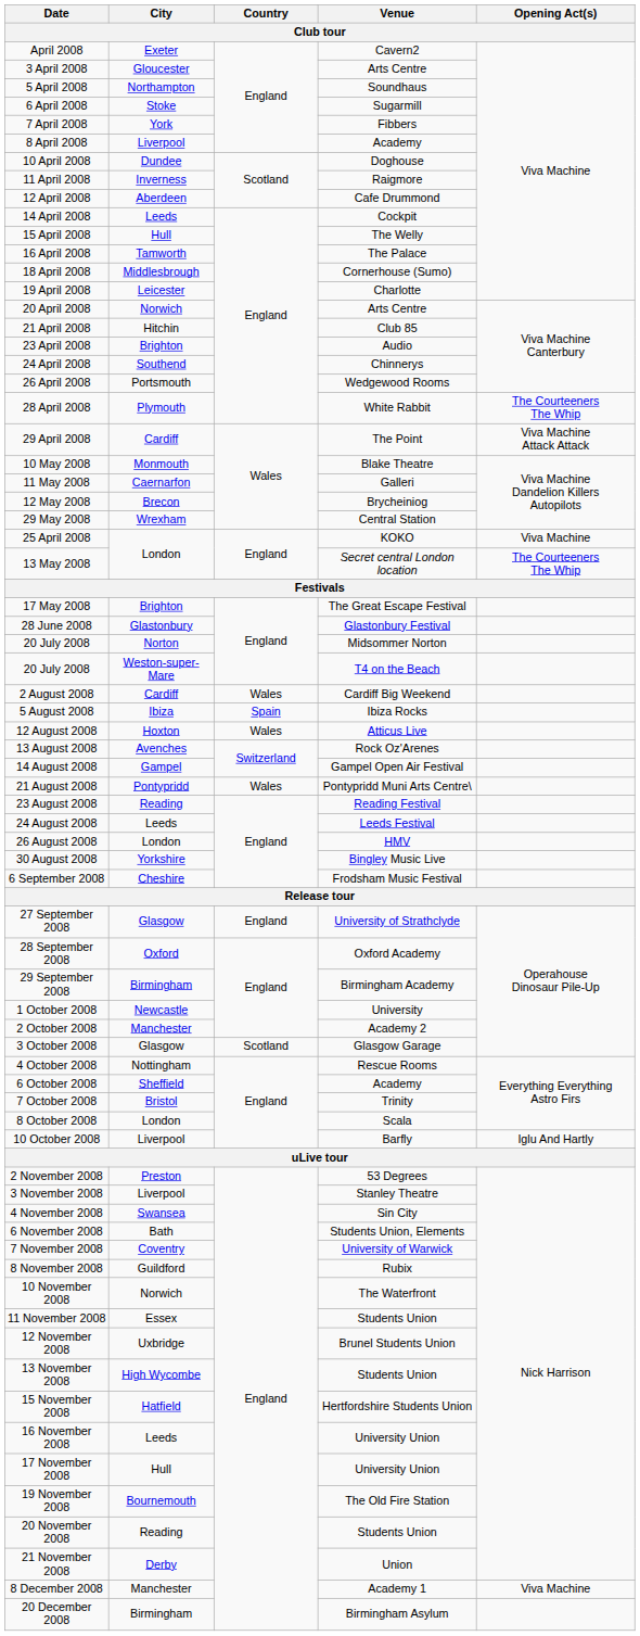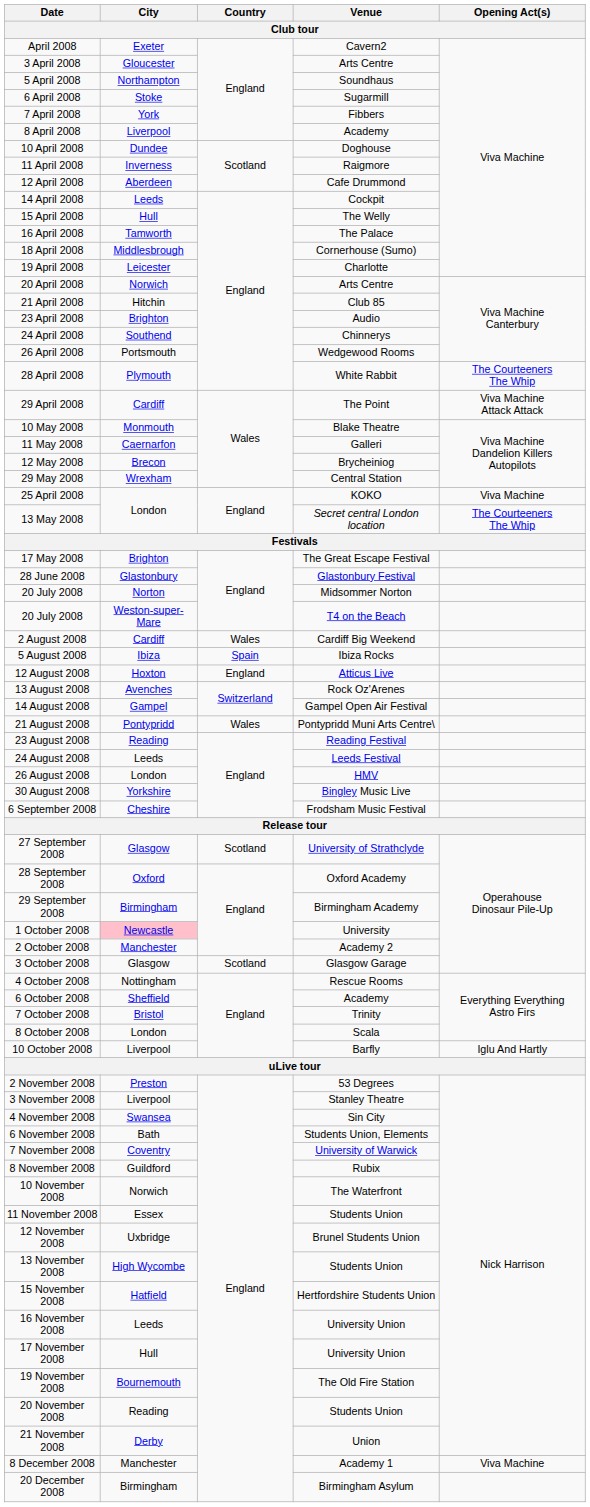 <table class="wikitable" style="text-align:center;">
 <tr>
 <th width="140">Date</th>
 <th width="140">City</th>
 <th width="140">Country</th>
 <th width="220">Venue</th>
 <th width="220">Opening Act(s)</th>
 </tr>
 <tr>
 <th colspan="5">Club tour</th>
 </tr>
 <tr>
 <td>April 2008</td>
 <td><a href='#'>Exeter</a></td>
 <td rowspan="6">England</td>
 <td>Cavern2</td>
 <td rowspan="14">Viva Machine</td>
 </tr>
 <tr>
 <td>3 April 2008</td>
 <td><a href='#'>Gloucester</a></td>
 <td>Arts Centre</td>
 </tr>
 <tr>
 <td>5 April 2008</td>
 <td><a href='#'>Northampton</a></td>
 <td>Soundhaus</td>
 </tr>
 <tr>
 <td>6 April 2008</td>
 <td><a href='#'>Stoke</a></td>
 <td>Sugarmill</td>
 </tr>
 <tr>
 <td>7 April 2008</td>
 <td><a href='#'>York</a></td>
 <td>Fibbers</td>
 </tr>
 <tr>
 <td>8 April 2008</td>
 <td><a href='#'>Liverpool</a></td>
 <td>Academy</td>
 </tr>
 <tr>
 <td>10 April 2008</td>
 <td><a href='#'>Dundee</a></td>
 <td rowspan="3">Scotland</td>
 <td>Doghouse</td>
 </tr>
 <tr>
 <td>11 April 2008</td>
 <td><a href='#'>Inverness</a></td>
 <td>Raigmore</td>
 </tr>
 <tr>
 <td>12 April 2008</td>
 <td><a href='#'>Aberdeen</a></td>
 <td>Cafe Drummond</td>
 </tr>
 <tr>
 <td>14 April 2008</td>
 <td><a href='#'>Leeds</a></td>
 <td rowspan="11">England</td>
 <td>Cockpit</td>
 </tr>
 <tr>
 <td>15 April 2008</td>
 <td><a href='#'>Hull</a></td>
 <td>The Welly</td>
 </tr>
 <tr>
 <td>16 April 2008</td>
 <td><a href='#'>Tamworth</a></td>
 <td>The Palace</td>
 </tr>
 <tr>
 <td>18 April 2008</td>
 <td><a href='#'>Middlesbrough</a></td>
 <td>Cornerhouse (Sumo)</td>
 </tr>
 <tr>
 <td>19 April 2008</td>
 <td><a href='#'>Leicester</a></td>
 <td>Charlotte</td>
 </tr>
 <tr>
 <td>20 April 2008</td>
 <td><a href='#'>Norwich</a></td>
 <td>Arts Centre</td>
 <td rowspan="5">Viva Machine<br>Canterbury</td>
 </tr>
 <tr>
 <td>21 April 2008</td>
 <td>Hitchin</td>
 <td>Club 85</td>
 </tr>
 <tr>
 <td>23 April 2008</td>
 <td><a href='#'>Brighton</a></td>
 <td>Audio</td>
 </tr>
 <tr>
 <td>24 April 2008</td>
 <td><a href='#'>Southend</a></td>
 <td>Chinnerys</td>
 </tr>
 <tr>
 <td>26 April 2008</td>
 <td>Portsmouth</td>
 <td>Wedgewood Rooms</td>
 </tr>
 <tr>
 <td>28 April 2008</td>
 <td><a href='#'>Plymouth</a></td>
 <td>White Rabbit</td>
 <td><a href='#'>The Courteeners</a><br><a href='#'>The Whip</a></td>
 </tr>
 <tr>
 <td>29 April 2008</td>
 <td><a href='#'>Cardiff</a></td>
 <td rowspan="5">Wales</td>
 <td>The Point</td>
 <td>Viva Machine<br>Attack Attack</td>
 </tr>
 <tr>
 <td>10 May 2008</td>
 <td><a href='#'>Monmouth</a></td>
 <td>Blake Theatre</td>
 <td rowspan="4">Viva Machine<br>Dandelion Killers<br>Autopilots</td>
 </tr>
 <tr>
 <td>11 May 2008</td>
 <td><a href='#'>Caernarfon</a></td>
 <td>Galleri</td>
 </tr>
 <tr>
 <td>12 May 2008</td>
 <td><a href='#'>Brecon</a></td>
 <td>Brycheiniog</td>
 </tr>
 <tr>
 <td>29 May 2008</td>
 <td><a href='#'>Wrexham</a></td>
 <td>Central Station</td>
 </tr>
 <tr>
 <td>25 April 2008</td>
 <td rowspan="2">London</td>
 <td rowspan="2">England</td>
 <td>KOKO</td>
 <td>Viva Machine</td>
 </tr>
 <tr>
 <td>13 May 2008</td>
 <td><em>Secret central London location</em></td>
 <td><a href='#'>The Courteeners</a><br><a href='#'>The Whip</a></td>
 </tr>
 <tr>
 <th colspan="5">Festivals</th>
 </tr>
 <tr>
 <td>17 May 2008</td>
 <td><a href='#'>Brighton</a></td>
 <td rowspan="4">England</td>
 <td>The Great Escape Festival</td>
 <td></td>
 </tr>
 <tr>
 <td>28 June 2008</td>
 <td><a href='#'>Glastonbury</a></td>
 <td><a href='#'>Glastonbury Festival</a></td>
 <td></td>
 </tr>
 <tr>
 <td>20 July 2008</td>
 <td><a href='#'>Norton</a></td>
 <td>Midsommer Norton</td>
 <td></td>
 </tr>
 <tr>
 <td>20 July 2008</td>
 <td><a href='#'>Weston-super-Mare</a></td>
 <td><a href='#'>T4 on the Beach</a></td>
 <td></td>
 </tr>
 <tr>
 <td>2 August 2008</td>
 <td><a href='#'>Cardiff</a></td>
 <td>Wales</td>
 <td>Cardiff Big Weekend</td>
 <td></td>
 </tr>
 <tr>
 <td>5 August 2008</td>
 <td><a href='#'>Ibiza</a></td>
 <td><a href='#'>Spain</a></td>
 <td>Ibiza Rocks</td>
 <td></td>
 </tr>
 <tr>
 <td>12 August 2008</td>
 <td><a href='#'>Hoxton</a></td>
-<td>Wales</td>
+<td>England</td>
 <td><a href='#'>Atticus Live</a></td>
 <td></td>
 </tr>
 <tr>
 <td>13 August 2008</td>
 <td><a href='#'>Avenches</a></td>
 <td rowspan="2"><a href='#'>Switzerland</a></td>
 <td>Rock Oz'Arenes</td>
 <td></td>
 </tr>
 <tr>
 <td>14 August 2008</td>
 <td><a href='#'>Gampel</a></td>
 <td>Gampel Open Air Festival</td>
 <td></td>
 </tr>
 <tr>
 <td>21 August 2008</td>
 <td><a href='#'>Pontypridd</a></td>
 <td>Wales</td>
 <td>Pontypridd Muni Arts Centre\</td>
 <td></td>
 </tr>
 <tr>
 <td>23 August 2008</td>
 <td><a href='#'>Reading</a></td>
 <td rowspan="5">England</td>
 <td><a href='#'>Reading Festival</a></td>
 <td></td>
 </tr>
 <tr>
 <td>24 August 2008</td>
 <td>Leeds</td>
 <td><a href='#'>Leeds Festival</a></td>
 <td></td>
 </tr>
 <tr>
 <td>26 August 2008</td>
 <td>London</td>
 <td><a href='#'>HMV</a></td>
 <td></td>
 </tr>
 <tr>
 <td>30 August 2008</td>
 <td><a href='#'>Yorkshire</a></td>
 <td><a href='#'>Bingley</a> Music Live</td>
 <td></td>
 </tr>
 <tr>
 <td>6 September 2008</td>
 <td><a href='#'>Cheshire</a></td>
 <td>Frodsham Music Festival</td>
 <td></td>
 </tr>
 <tr>
 <th colspan="5">Release tour</th>
 </tr>
 <tr>
 <td>27 September 2008</td>
 <td><a href='#'>Glasgow</a></td>
-<td>England</td>
+<td>Scotland</td>
 <td><a href='#'>University of Strathclyde</a></td>
 <td rowspan="6">Operahouse<br>Dinosaur Pile-Up</td>
 </tr>
 <tr>
 <td>28 September 2008</td>
 <td><a href='#'>Oxford</a></td>
 <td rowspan="4">England</td>
 <td>Oxford Academy</td>
 </tr>
 <tr>
 <td>29 September 2008</td>
 <td><a href='#'>Birmingham</a></td>
 <td>Birmingham Academy</td>
 </tr>
 <tr>
 <td>1 October 2008</td>
-<td><a href='#'>Newcastle</a></td>
+<td style="background: pink;"><a href='#'>Newcastle</a></td>
 <td>University</td>
 </tr>
 <tr>
 <td>2 October 2008</td>
 <td><a href='#'>Manchester</a></td>
 <td>Academy 2</td>
 </tr>
 <tr>
 <td>3 October 2008</td>
 <td>Glasgow</td>
 <td>Scotland</td>
 <td>Glasgow Garage</td>
 </tr>
 <tr>
 <td>4 October 2008</td>
 <td>Nottingham</td>
 <td rowspan="5">England</td>
 <td>Rescue Rooms</td>
 <td rowspan="4">Everything Everything<br>Astro Firs</td>
 </tr>
 <tr>
 <td>6 October 2008</td>
 <td><a href='#'>Sheffield</a></td>
 <td>Academy</td>
 </tr>
 <tr>
 <td>7 October 2008</td>
 <td><a href='#'>Bristol</a></td>
 <td>Trinity</td>
 </tr>
 <tr>
 <td>8 October 2008</td>
 <td>London</td>
 <td>Scala</td>
 </tr>
 <tr>
 <td>10 October 2008</td>
 <td>Liverpool</td>
 <td>Barfly</td>
 <td>Iglu And Hartly</td>
 </tr>
 <tr>
 <th colspan="5">uLive tour</th>
 </tr>
 <tr>
 <td>2 November 2008</td>
 <td><a href='#'>Preston</a></td>
 <td rowspan="18">England</td>
 <td>53 Degrees</td>
 <td rowspan="16">Nick Harrison</td>
 </tr>
 <tr>
 <td>3 November 2008</td>
 <td>Liverpool</td>
 <td>Stanley Theatre</td>
 </tr>
 <tr>
 <td>4 November 2008</td>
 <td><a href='#'>Swansea</a></td>
 <td>Sin City</td>
 </tr>
 <tr>
 <td>6 November 2008</td>
 <td>Bath</td>
 <td>Students Union, Elements</td>
 </tr>
 <tr>
 <td>7 November 2008</td>
 <td><a href='#'>Coventry</a></td>
 <td><a href='#'>University of Warwick</a></td>
 </tr>
 <tr>
 <td>8 November 2008</td>
 <td>Guildford</td>
 <td>Rubix</td>
 </tr>
 <tr>
 <td>10 November 2008</td>
 <td>Norwich</td>
 <td>The Waterfront</td>
 </tr>
 <tr>
 <td>11 November 2008</td>
 <td>Essex</td>
 <td>Students Union</td>
 </tr>
 <tr>
 <td>12 November 2008</td>
 <td>Uxbridge</td>
 <td>Brunel Students Union</td>
 </tr>
 <tr>
 <td>13 November 2008</td>
 <td><a href='#'>High Wycombe</a></td>
 <td>Students Union</td>
 </tr>
 <tr>
 <td>15 November 2008</td>
 <td><a href='#'>Hatfield</a></td>
 <td>Hertfordshire Students Union</td>
 </tr>
 <tr>
 <td>16 November 2008</td>
 <td>Leeds</td>
 <td>University Union</td>
 </tr>
 <tr>
 <td>17 November 2008</td>
 <td>Hull</td>
 <td>University Union</td>
 </tr>
 <tr>
 <td>19 November 2008</td>
 <td><a href='#'>Bournemouth</a></td>
 <td>The Old Fire Station</td>
 </tr>
 <tr>
 <td>20 November 2008</td>
 <td>Reading</td>
 <td>Students Union</td>
 </tr>
 <tr>
 <td>21 November 2008</td>
 <td><a href='#'>Derby</a></td>
 <td>Union</td>
 </tr>
 <tr>
 <td>8 December 2008</td>
 <td>Manchester</td>
 <td>Academy 1</td>
 <td>Viva Machine</td>
 </tr>
 <tr>
 <td>20 December 2008</td>
 <td>Birmingham</td>
 <td>Birmingham Asylum</td>
 </tr>
 </table>
